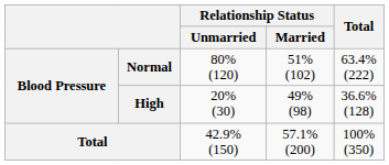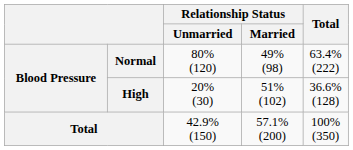 <table class="wikitable" style="text-align:center; width:50%">
 <tr>
 <th colspan="2" rowspan="2"></th>
 <th colspan="2">Relationship Status</th>
 <th rowspan="2">Total</th>
 </tr>
 <tr>
 <th>Unmarried</th>
 <th>Married</th>
 </tr>
 <tr>
 <th rowspan="2">Blood Pressure</th>
 <th>Normal</th>
 <td>80%<br>(120)</td>
-<td>51%<br>(102)</td>
+<td>49%<br>(98)</td>
 <td>63.4%<br>(222)</td>
 </tr>
 <tr>
 <th>High</th>
 <td>20%<br>(30)</td>
-<td>49%<br>(98)</td>
+<td>51%<br>(102)</td>
 <td>36.6%<br>(128)</td>
 </tr>
 <tr>
 <th colspan="2">Total</th>
 <td>42.9%<br>(150)</td>
 <td>57.1%<br>(200)</td>
 <td>100%<br>(350)</td>
 </tr>
 </table>
